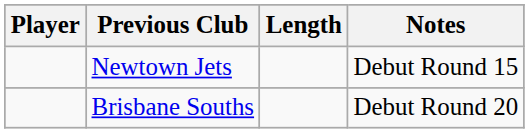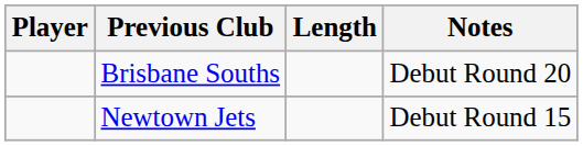 <table class="wikitable" style="font-size:90%">
 <tr bgcolor="#efefef">
 <th>Player</th>
 <th>Previous Club</th>
 <th>Length</th>
 <th>Notes</th>
 </tr>
 <tr>
 <td align=left></td>
+<td><a href='#'>Brisbane Souths</a></td>
+<td></td>
+<td>Debut Round 20</td>
+</tr>
+<tr>
+<td align=left></td>
 <td><a href='#'>Newtown Jets</a></td>
 <td></td>
 <td>Debut Round 15</td>
 </tr>
-<tr>
-<td align=left></td>
-<td><a href='#'>Brisbane Souths</a></td>
-<td></td>
-<td>Debut Round 20</td>
-</tr>
 </table>
